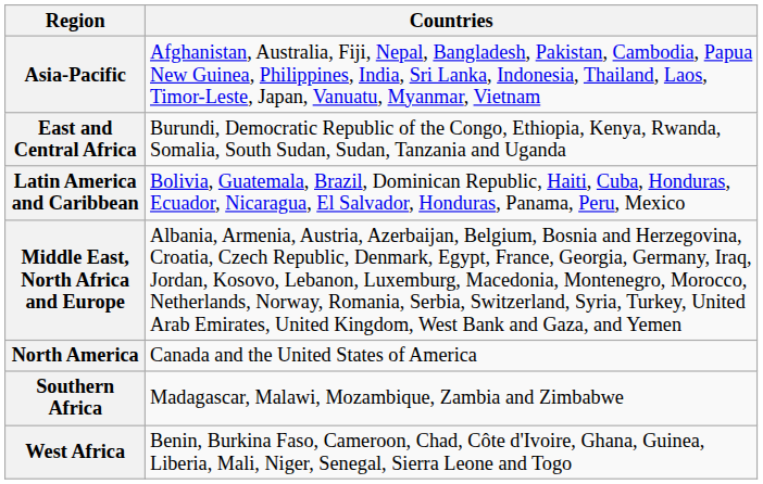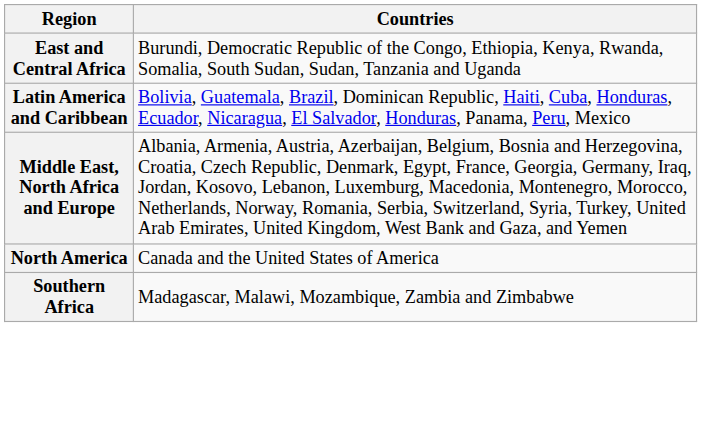 <table class=wikitable>
 <tr>
 <th scope="col">Region</th>
 <th scope="col">Countries</th>
-</tr>
-<tr>
-<th scope="row">Asia-Pacific</th>
-<td><a href='#'>Afghanistan</a>, Australia, Fiji, <a href='#'>Nepal</a>, <a href='#'>Bangladesh</a>, <a href='#'>Pakistan</a>, <a href='#'>Cambodia</a>, <a href='#'>Papua New Guinea</a>, <a href='#'>Philippines</a>, <a href='#'>India</a>, <a href='#'>Sri Lanka</a>, <a href='#'>Indonesia</a>, <a href='#'>Thailand</a>, <a href='#'>Laos</a>, <a href='#'>Timor-Leste</a>, Japan, <a href='#'>Vanuatu</a>, <a href='#'>Myanmar</a>, <a href='#'>Vietnam</a></td>
 </tr>
 <tr>
 <th scope="row">East and Central Africa</th>
 <td>Burundi, Democratic Republic of the Congo, Ethiopia, Kenya, Rwanda, Somalia, South Sudan, Sudan, Tanzania and Uganda</td>
 </tr>
 <tr>
 <th scope="row">Latin America and Caribbean</th>
 <td><a href='#'>Bolivia</a>, <a href='#'>Guatemala</a>, <a href='#'>Brazil</a>, Dominican Republic, <a href='#'>Haiti</a>, <a href='#'>Cuba</a>, <a href='#'>Honduras</a>, <a href='#'>Ecuador</a>, <a href='#'>Nicaragua</a>, <a href='#'>El Salvador</a>, <a href='#'>Honduras</a>, Panama, <a href='#'>Peru</a>, Mexico</td>
 </tr>
 <tr>
 <th scope="row">Middle East, North Africa and Europe</th>
 <td>Albania, Armenia, Austria, Azerbaijan, Belgium, Bosnia and Herzegovina, Croatia, Czech Republic, Denmark, Egypt, France, Georgia, Germany, Iraq, Jordan, Kosovo, Lebanon, Luxemburg, Macedonia, Montenegro, Morocco, Netherlands, Norway, Romania, Serbia, Switzerland, Syria, Turkey, United Arab Emirates, United Kingdom, West Bank and Gaza, and Yemen</td>
 </tr>
 <tr>
 <th scope="row">North America</th>
 <td>Canada and the United States of America</td>
 </tr>
 <tr>
 <th scope="row">Southern Africa</th>
 <td>Madagascar, Malawi, Mozambique, Zambia and Zimbabwe</td>
 </tr>
-<tr>
-<th scope="row">West Africa</th>
-<td>Benin, Burkina Faso, Cameroon, Chad, Côte d'Ivoire, Ghana, Guinea, Liberia, Mali, Niger, Senegal, Sierra Leone and Togo</td>
-</tr>
 </table>
